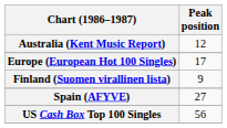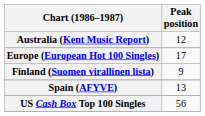 <table class="wikitable sortable plainrowheaders" style="text-align:center">
 <tr>
 <th scope="col">Chart (1986–1987)</th>
 <th scope="col">Peak<br>position</th>
 </tr>
 <tr>
 <th scope="row">Australia (<a href='#'>Kent Music Report</a>)</th>
 <td>12</td>
 </tr>
 <tr>
 </tr>
 <tr>
 </tr>
 <tr>
 </tr>
 <tr>
 <th scope="row">Europe (<a href='#'>European Hot 100 Singles</a>)</th>
 <td>17</td>
 </tr>
 <tr>
 <th scope="row">Finland (<a href='#'>Suomen virallinen lista</a>)</th>
 <td>9</td>
 </tr>
 <tr>
 </tr>
 <tr>
 </tr>
 <tr>
 <th scope="row">Spain (<a href='#'>AFYVE</a>)</th>
-<td>27</td>
+<td>13</td>
 </tr>
 <tr>
 </tr>
 <tr>
 </tr>
 <tr>
 </tr>
 <tr>
 <th scope="row">US <em><a href='#'>Cash Box</a></em> Top 100 Singles</th>
 <td>56</td>
 </tr>
 <tr>
 </tr>
 </table>
